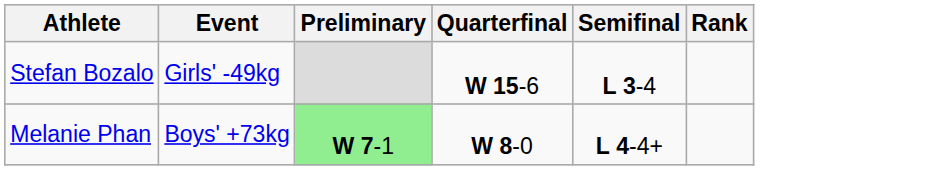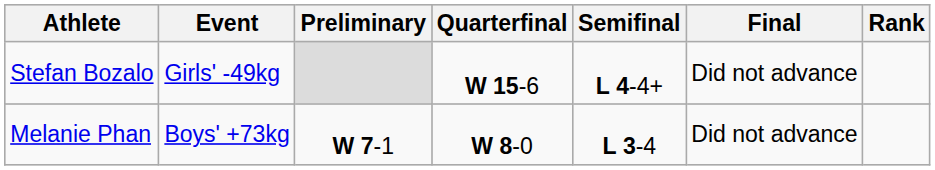 <table class="wikitable" style="text-align:left; font-size:90%">
 <tr>
 <th>Athlete</th>
 <th>Event</th>
 <th>Preliminary</th>
 <th>Quarterfinal</th>
 <th>Semifinal</th>
+<th>Final</th>
 <th>Rank</th>
 </tr>
 <tr>
 <td><a href='#'>Stefan Bozalo</a></td>
 <td><a href='#'>Girls' -49kg</a></td>
 <td bgcolor=#DCDCDC></td>
 <td align=center> <br> <strong>W</strong> <strong>15</strong>-6</td>
-<td align=center> <br> <strong>L</strong> <strong>3</strong>-4</td>
+<td align=center> <br> <strong>L</strong> <strong>4</strong>-4+</td>
+<td align=center colspan=1>Did not advance</td>
 <td align=center></td>
 </tr>
 <tr>
 <td><a href='#'>Melanie Phan</a></td>
 <td><a href='#'>Boys' +73kg</a></td>
-<td align=center style="background: lightgreen;"> <br> <strong>W</strong> <strong>7</strong>-1</td>
+<td align=center> <br> <strong>W</strong> <strong>7</strong>-1</td>
 <td align=center> <br> <strong>W</strong> <strong>8</strong>-0</td>
-<td align=center> <br> <strong>L</strong> <strong>4</strong>-4+</td>
+<td align=center> <br> <strong>L</strong> <strong>3</strong>-4</td>
+<td align=center colspan=1>Did not advance</td>
 <td align=center></td>
 </tr>
 </table>
